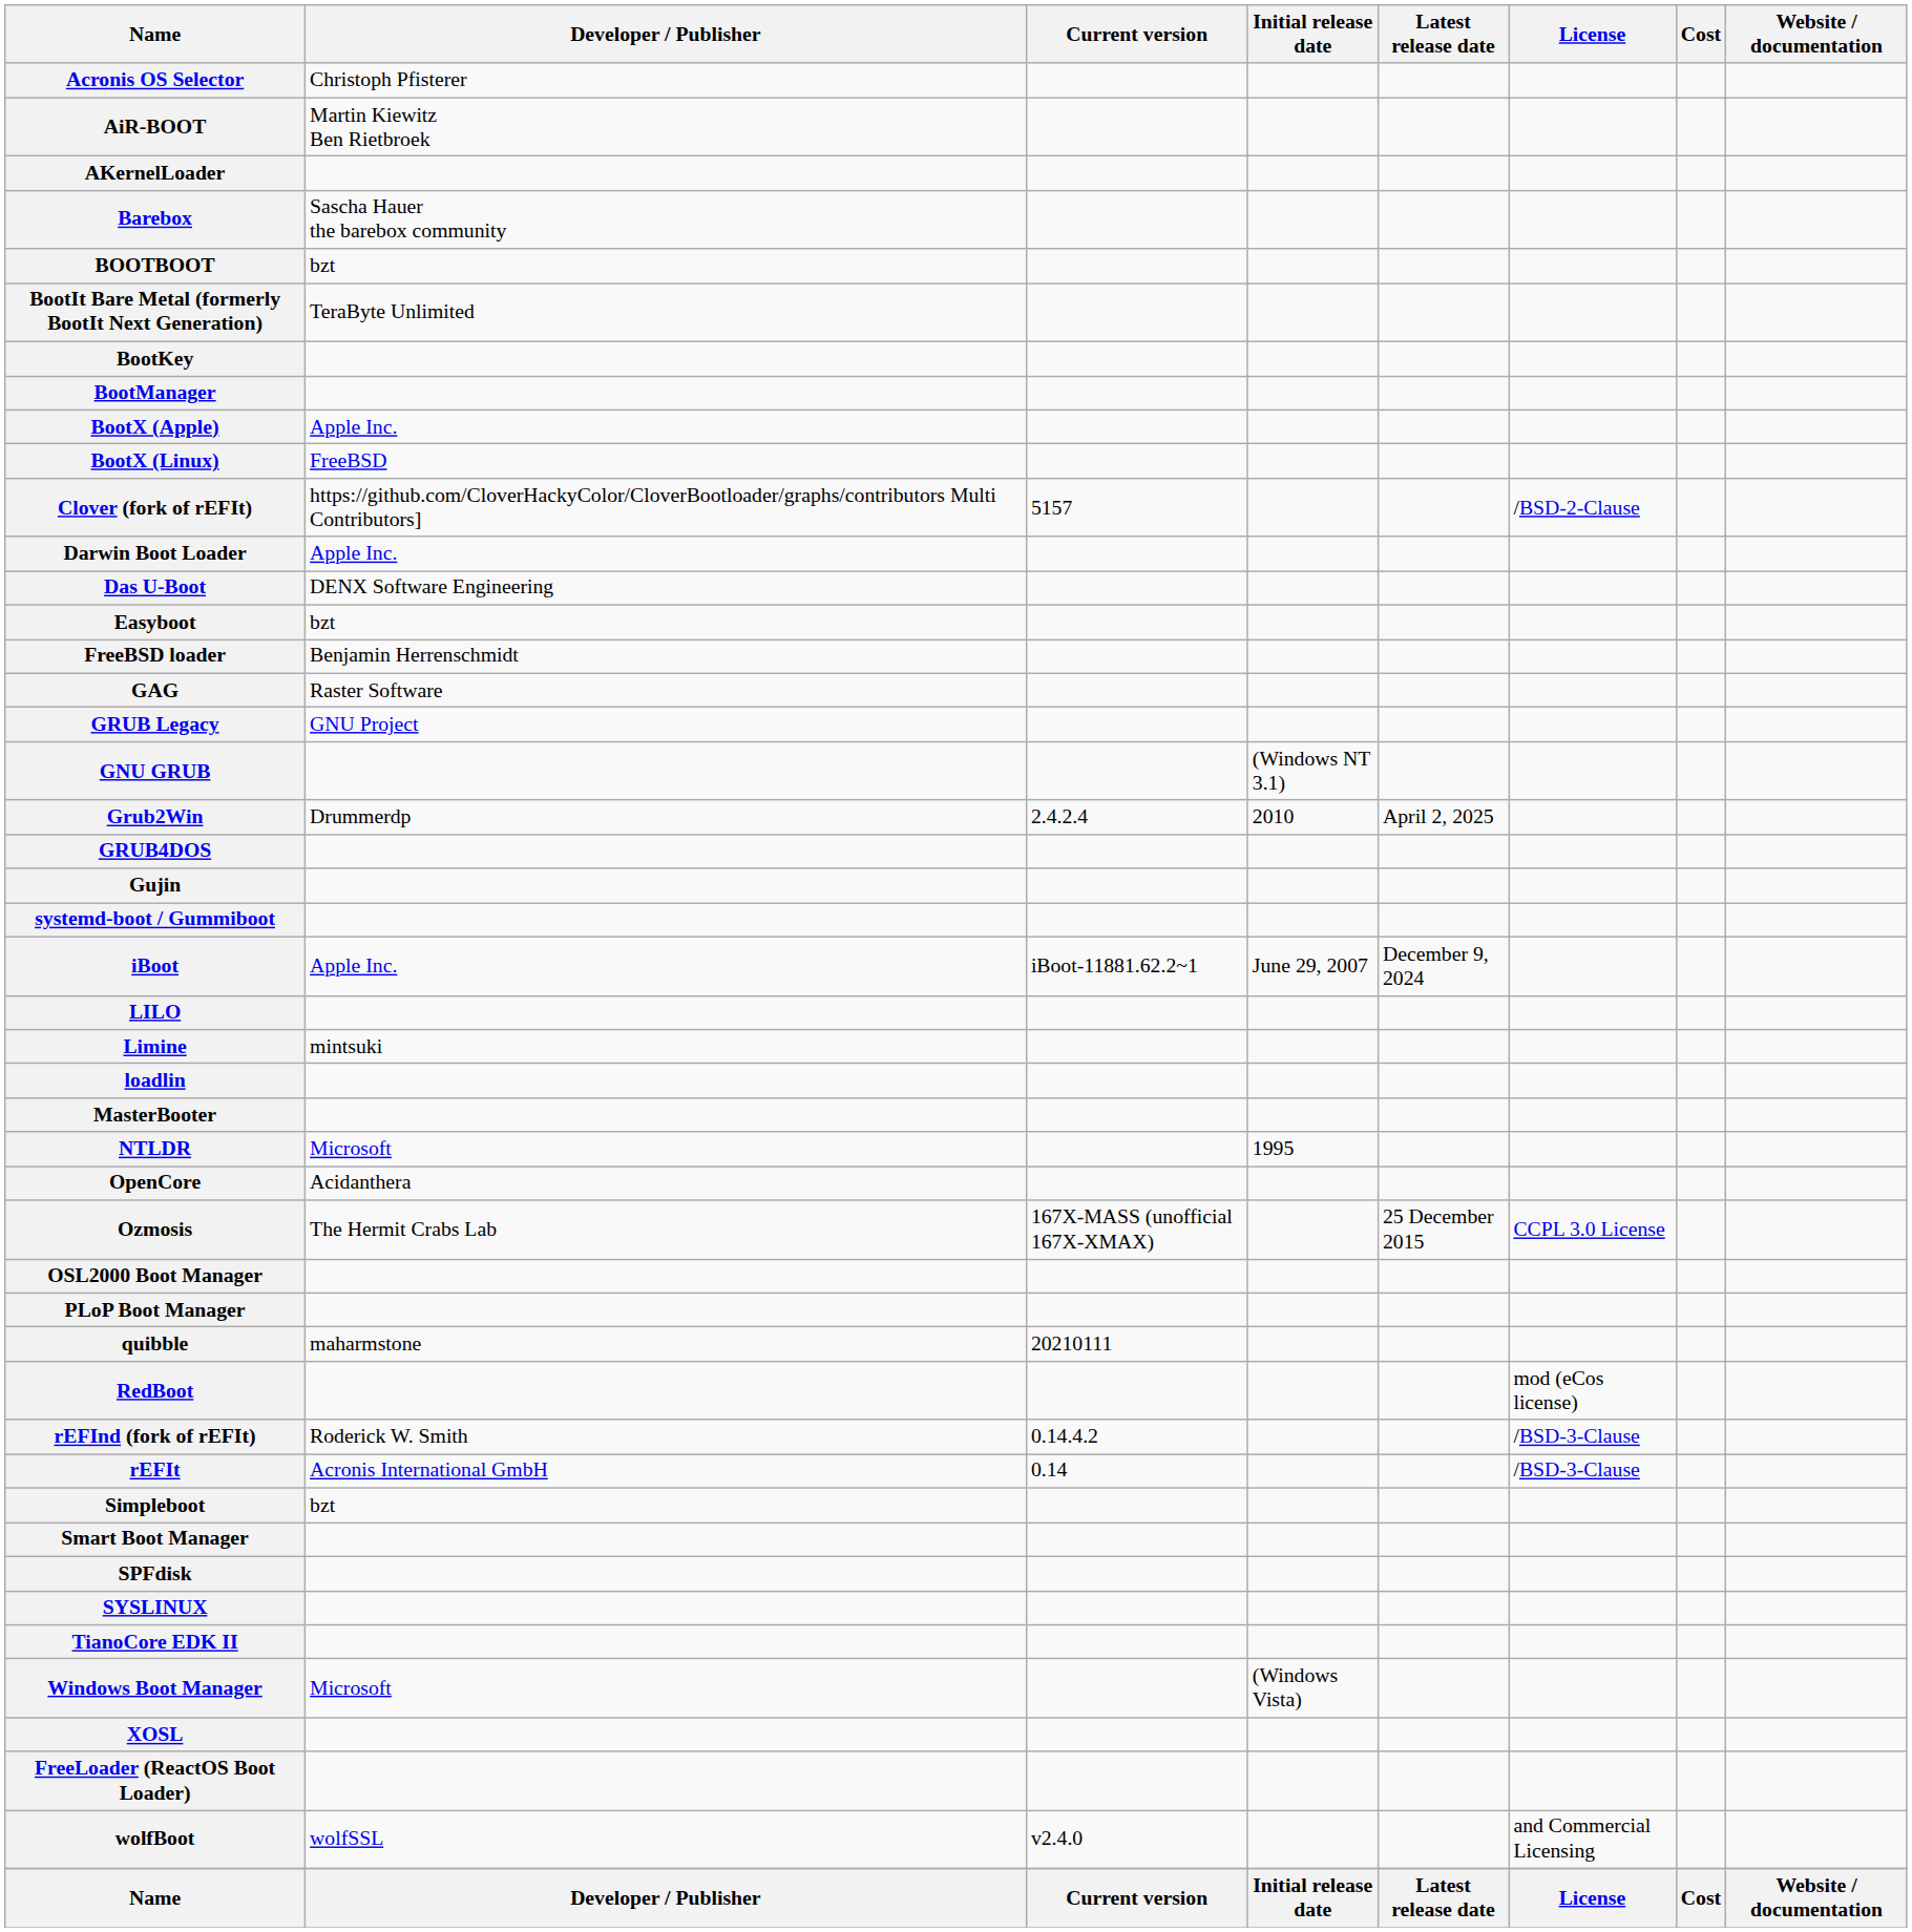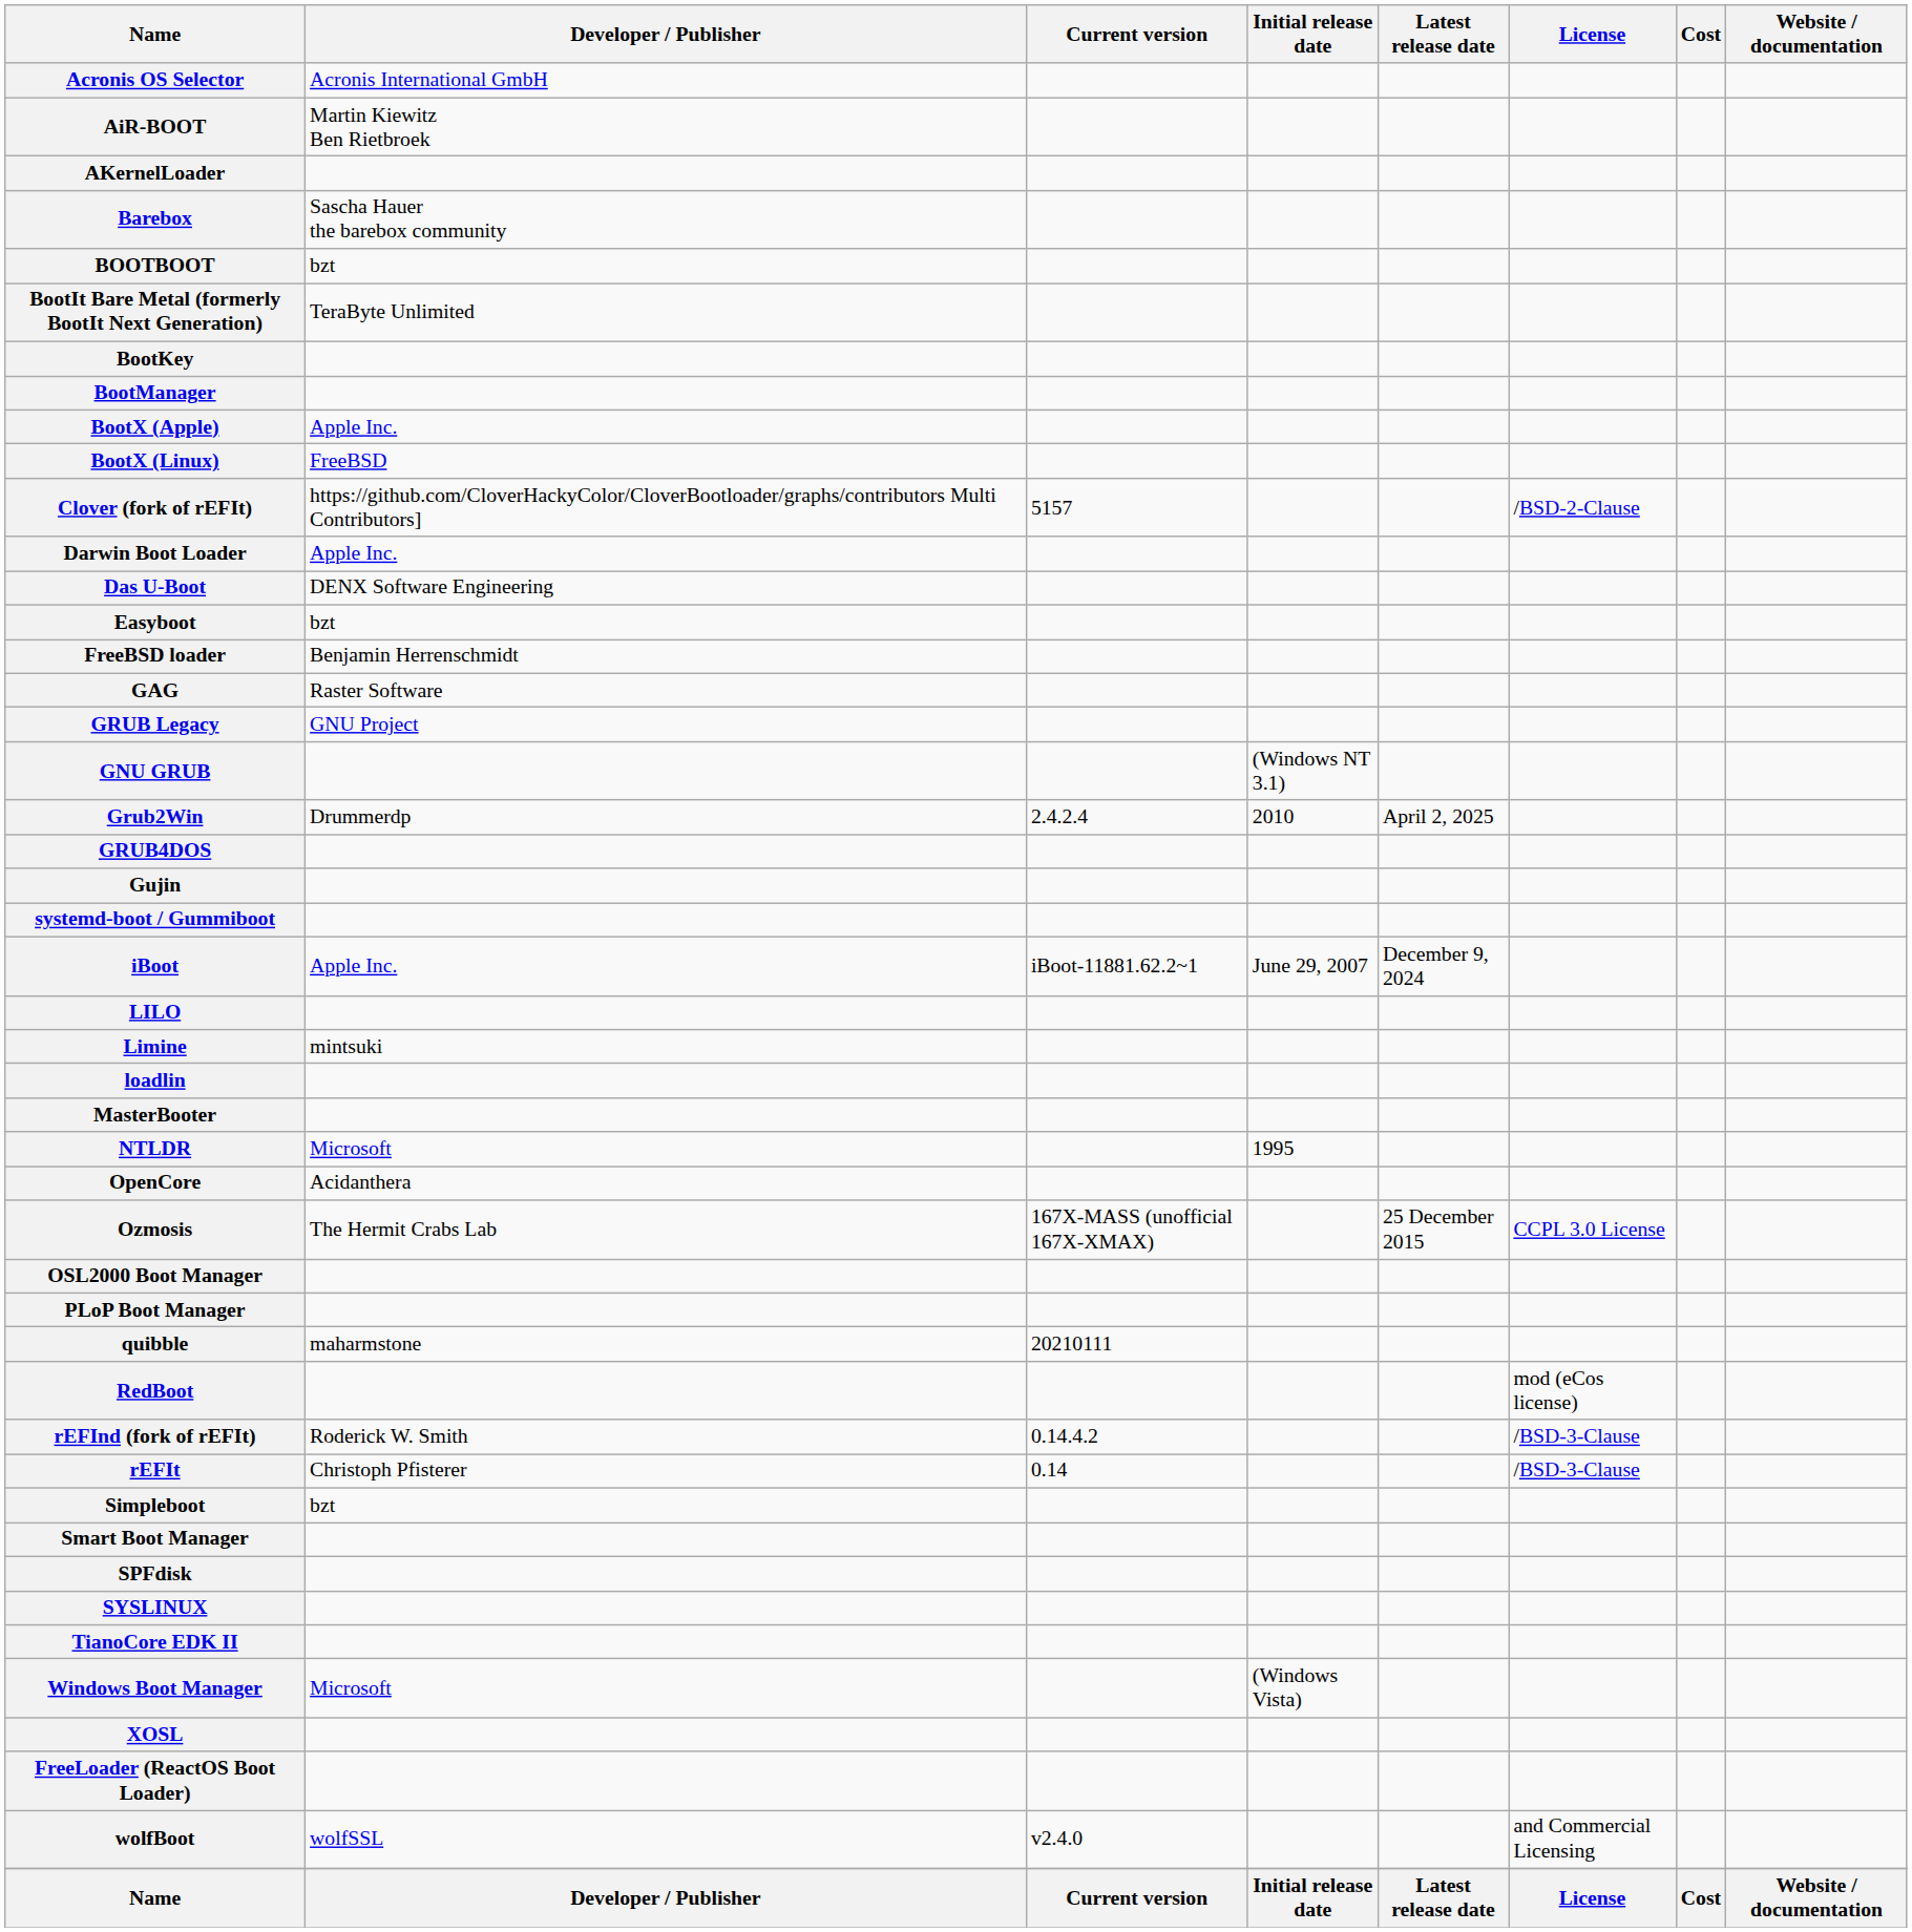 <table class="sortable wikitable" style="font-size: 85%">
 <tr>
 <th>Name</th>
 <th>Developer / Publisher</th>
 <th>Current version</th>
 <th>Initial release date</th>
 <th>Latest release date</th>
 <th><a href='#'>License</a></th>
 <th>Cost</th>
 <th>Website / documentation</th>
 </tr>
 <tr>
 <th><a href='#'>Acronis OS Selector</a></th>
-<td>Christoph Pfisterer</td>
+<td><a href='#'>Acronis International GmbH</a></td>
 <td></td>
 <td></td>
 <td></td>
 <td></td>
 <td></td>
 <td></td>
 </tr>
 <tr>
 <th>AiR-BOOT</th>
 <td>Martin Kiewitz<br>Ben Rietbroek</td>
 <td></td>
 <td></td>
 <td></td>
 <td></td>
 <td></td>
 <td></td>
 </tr>
 <tr>
 <th>AKernelLoader</th>
 <td></td>
 <td></td>
 <td></td>
 <td></td>
 <td></td>
 <td></td>
 <td></td>
 </tr>
 <tr>
 <th><a href='#'>Barebox</a></th>
 <td>Sascha Hauer<br>the barebox community</td>
 <td></td>
 <td></td>
 <td></td>
 <td></td>
 <td></td>
 <td></td>
 </tr>
 <tr>
 <th>BOOTBOOT</th>
 <td>bzt</td>
 <td></td>
 <td></td>
 <td></td>
 <td></td>
 <td></td>
 <td><br></td>
 </tr>
 <tr>
 <th>BootIt Bare Metal (formerly BootIt Next Generation)</th>
 <td>TeraByte Unlimited</td>
 <td></td>
 <td></td>
 <td></td>
 <td></td>
 <td></td>
 <td></td>
 </tr>
 <tr>
 <th>BootKey</th>
 <td></td>
 <td></td>
 <td></td>
 <td></td>
 <td></td>
 <td></td>
 <td></td>
 </tr>
 <tr>
 <th><a href='#'>BootManager</a></th>
 <td></td>
 <td></td>
 <td></td>
 <td></td>
 <td></td>
 <td></td>
 <td></td>
 </tr>
 <tr>
 <th><a href='#'>BootX (Apple)</a></th>
 <td><a href='#'>Apple Inc.</a></td>
 <td></td>
 <td></td>
 <td></td>
 <td></td>
 <td></td>
 <td></td>
 </tr>
 <tr>
 <th><a href='#'>BootX (Linux)</a></th>
 <td><a href='#'>FreeBSD</a></td>
 <td></td>
 <td></td>
 <td></td>
 <td></td>
 <td></td>
 <td></td>
 </tr>
 <tr>
 <th><a href='#'>Clover</a> (fork of rEFIt)</th>
 <td> https://github.com/CloverHackyColor/CloverBootloader/graphs/contributors Multi Contributors]</td>
 <td>5157</td>
 <td></td>
 <td></td>
 <td>/<a href='#'>BSD-2-Clause</a></td>
 <td></td>
 <td><br></td>
 </tr>
 <tr>
 <th>Darwin Boot Loader</th>
 <td><a href='#'>Apple Inc.</a></td>
 <td></td>
 <td></td>
 <td></td>
 <td></td>
 <td></td>
 <td></td>
 </tr>
 <tr>
 <th><a href='#'>Das U-Boot</a></th>
 <td>DENX Software Engineering</td>
 <td></td>
 <td></td>
 <td></td>
 <td></td>
 <td></td>
 <td></td>
 </tr>
 <tr>
 <th>Easyboot</th>
 <td>bzt</td>
 <td></td>
 <td></td>
 <td></td>
 <td></td>
 <td></td>
 <td></td>
 </tr>
 <tr>
 <th>FreeBSD loader</th>
 <td>Benjamin Herrenschmidt</td>
 <td></td>
 <td></td>
 <td></td>
 <td></td>
 <td></td>
 <td></td>
 </tr>
 <tr>
 <th>GAG</th>
 <td>Raster Software</td>
 <td></td>
 <td></td>
 <td></td>
 <td></td>
 <td></td>
 <td></td>
 </tr>
 <tr>
 <th><a href='#'>GRUB Legacy</a></th>
 <td><a href='#'>GNU Project</a></td>
 <td></td>
 <td></td>
 <td></td>
 <td></td>
 <td></td>
 <td></td>
 </tr>
 <tr>
 <th><a href='#'>GNU GRUB</a></th>
 <td></td>
 <td></td>
 <td> (Windows NT 3.1)</td>
 <td></td>
 <td></td>
 <td></td>
 <td></td>
 </tr>
 <tr>
 <th><a href='#'>Grub2Win</a></th>
 <td>Drummerdp</td>
 <td>2.4.2.4</td>
 <td>2010</td>
 <td>April 2, 2025</td>
 <td></td>
 <td></td>
 <td></td>
 </tr>
 <tr>
 <th><a href='#'>GRUB4DOS</a></th>
 <td></td>
 <td></td>
 <td></td>
 <td></td>
 <td></td>
 <td></td>
 <td></td>
 </tr>
 <tr>
 <th>Gujin</th>
 <td></td>
 <td></td>
 <td></td>
 <td></td>
 <td></td>
 <td></td>
 <td></td>
 </tr>
 <tr>
 <th><a href='#'>systemd-boot / Gummiboot</a></th>
 <td></td>
 <td></td>
 <td></td>
 <td></td>
 <td></td>
 <td></td>
 <td></td>
 </tr>
 <tr>
 <th><a href='#'>iBoot</a></th>
 <td><a href='#'>Apple Inc.</a></td>
 <td>iBoot-11881.62.2~1</td>
 <td>June 29, 2007</td>
 <td>December 9, 2024</td>
 <td></td>
 <td></td>
 <td></td>
 </tr>
 <tr>
 <th><a href='#'>LILO</a></th>
 <td></td>
 <td></td>
 <td></td>
 <td></td>
 <td></td>
 <td></td>
 <td></td>
 </tr>
 <tr>
 <th><a href='#'>Limine</a></th>
 <td>mintsuki</td>
 <td></td>
 <td></td>
 <td></td>
 <td></td>
 <td></td>
 <td></td>
 </tr>
 <tr>
 <th><a href='#'>loadlin</a></th>
 <td></td>
 <td></td>
 <td></td>
 <td></td>
 <td></td>
 <td></td>
 <td></td>
 </tr>
 <tr>
 <th>MasterBooter</th>
 <td></td>
 <td></td>
 <td></td>
 <td></td>
 <td></td>
 <td></td>
 <td></td>
 </tr>
 <tr>
 <th><a href='#'>NTLDR</a></th>
 <td><a href='#'>Microsoft</a></td>
 <td></td>
 <td>1995</td>
 <td></td>
 <td></td>
 <td></td>
 <td></td>
 </tr>
 <tr>
 <th>OpenCore</th>
 <td>Acidanthera</td>
 <td></td>
 <td></td>
 <td></td>
 <td></td>
 <td></td>
 <td></td>
 </tr>
 <tr>
 <th>Ozmosis</th>
 <td>The Hermit Crabs Lab</td>
 <td>167X-MASS (unofficial 167X-XMAX)</td>
 <td></td>
 <td>25 December 2015</td>
 <td><a href='#'>CCPL 3.0 License</a></td>
 <td></td>
 <td></td>
 </tr>
 <tr>
 <th>OSL2000 Boot Manager</th>
 <td></td>
 <td></td>
 <td></td>
 <td></td>
 <td></td>
 <td></td>
 <td></td>
 </tr>
 <tr>
 <th>PLoP Boot Manager</th>
 <td></td>
 <td></td>
 <td></td>
 <td></td>
 <td></td>
 <td></td>
 <td></td>
 </tr>
 <tr>
 <th>quibble</th>
 <td> maharmstone</td>
 <td> 20210111</td>
 <td></td>
 <td> </td>
 <td></td>
 <td></td>
 <td></td>
 </tr>
 <tr>
 <th><a href='#'>RedBoot</a></th>
 <td></td>
 <td></td>
 <td></td>
 <td></td>
 <td>mod  (eCos license)</td>
 <td></td>
 <td></td>
 </tr>
 <tr>
 <th><a href='#'>rEFInd</a> (fork of rEFIt)</th>
 <td> Roderick W. Smith</td>
 <td> 0.14.4.2</td>
 <td> </td>
 <td> </td>
 <td>/<a href='#'>BSD-3-Clause</a></td>
 <td></td>
 <td></td>
 </tr>
 <tr>
 <th><a href='#'>rEFIt</a></th>
-<td><a href='#'>Acronis International GmbH</a></td>
+<td>Christoph Pfisterer</td>
 <td>0.14</td>
 <td></td>
 <td></td>
 <td>/<a href='#'>BSD-3-Clause</a></td>
 <td></td>
 <td></td>
 </tr>
 <tr>
 <th>Simpleboot</th>
 <td>bzt</td>
 <td></td>
 <td></td>
 <td></td>
 <td></td>
 <td></td>
 <td><br></td>
 </tr>
 <tr>
 <th>Smart Boot Manager</th>
 <td></td>
 <td></td>
 <td></td>
 <td></td>
 <td></td>
 <td></td>
 <td></td>
 </tr>
 <tr>
 <th>SPFdisk</th>
 <td></td>
 <td></td>
 <td></td>
 <td></td>
 <td></td>
 <td></td>
 <td></td>
 </tr>
 <tr>
 <th><a href='#'>SYSLINUX</a></th>
 <td></td>
 <td></td>
 <td></td>
 <td></td>
 <td></td>
 <td></td>
 <td></td>
 </tr>
 <tr>
 <th><a href='#'>TianoCore EDK II</a></th>
 <td></td>
 <td></td>
 <td></td>
 <td></td>
 <td></td>
 <td></td>
 <td></td>
 </tr>
 <tr>
 <th><a href='#'>Windows Boot Manager</a></th>
 <td><a href='#'>Microsoft</a></td>
 <td></td>
 <td> (Windows Vista)</td>
 <td></td>
 <td></td>
 <td></td>
 <td></td>
 </tr>
 <tr>
 <th><a href='#'>XOSL</a></th>
 <td></td>
 <td></td>
 <td></td>
 <td></td>
 <td></td>
 <td></td>
 <td></td>
 </tr>
 <tr>
 <th><a href='#'>FreeLoader</a> (ReactOS Boot Loader)</th>
 <td></td>
 <td></td>
 <td></td>
 <td></td>
 <td></td>
 <td></td>
 <td></td>
 </tr>
 <tr>
 <th>wolfBoot</th>
 <td><a href='#'>wolfSSL</a></td>
 <td> v2.4.0</td>
 <td> </td>
 <td> </td>
 <td> and Commercial Licensing</td>
 <td></td>
 <td></td>
 </tr>
 <tr>
 </tr>
 <tr class="sortbottom">
 <th>Name</th>
 <th>Developer / Publisher</th>
 <th>Current version</th>
 <th>Initial release date</th>
 <th>Latest release date</th>
 <th><a href='#'>License</a></th>
 <th>Cost</th>
 <th>Website / documentation</th>
 </tr>
 </table>
